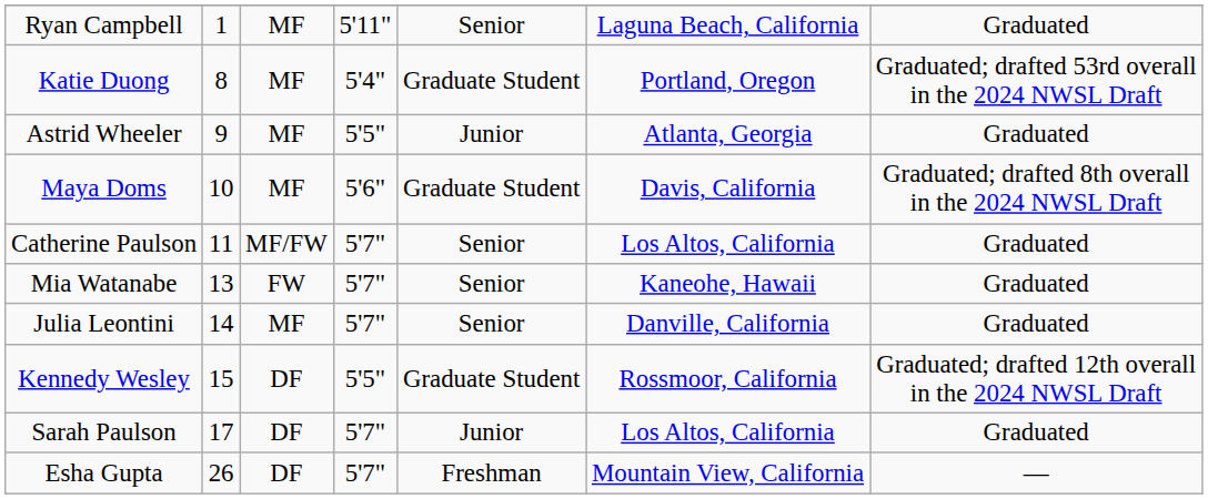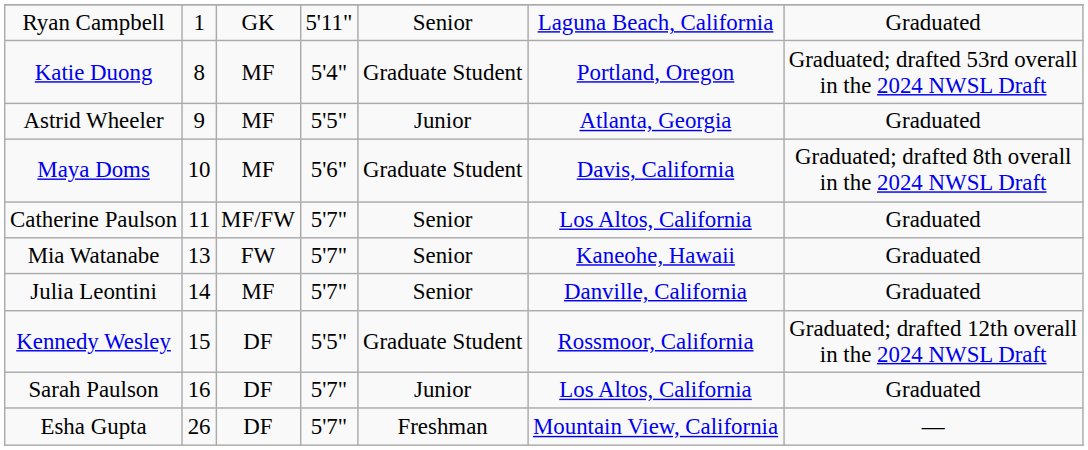 <table class="wikitable sortable" style="text-align:center;" border="1">
 <tr align=center>
 </tr>
 <tr>
 <td>Ryan Campbell</td>
 <td>1</td>
-<td>MF</td>
+<td>GK</td>
 <td>5'11"</td>
 <td>Senior</td>
 <td><a href='#'>Laguna Beach, California</a></td>
 <td>Graduated</td>
 </tr>
 <tr>
 <td><a href='#'>Katie Duong</a></td>
 <td>8</td>
 <td>MF</td>
 <td>5'4"</td>
 <td>Graduate Student</td>
 <td><a href='#'>Portland, Oregon</a></td>
 <td>Graduated; drafted 53rd overall<br>in the <a href='#'>2024 NWSL Draft</a></td>
 </tr>
 <tr>
 <td>Astrid Wheeler</td>
 <td>9</td>
 <td>MF</td>
 <td>5'5"</td>
 <td> Junior</td>
 <td><a href='#'>Atlanta, Georgia</a></td>
 <td>Graduated</td>
 </tr>
 <tr>
 <td><a href='#'>Maya Doms</a></td>
 <td>10</td>
 <td>MF</td>
 <td>5'6"</td>
 <td>Graduate Student</td>
 <td><a href='#'>Davis, California</a></td>
 <td>Graduated; drafted 8th overall<br>in the <a href='#'>2024 NWSL Draft</a></td>
 </tr>
 <tr>
 <td>Catherine Paulson</td>
 <td>11</td>
 <td>MF/FW</td>
 <td>5'7"</td>
 <td>Senior</td>
 <td><a href='#'>Los Altos, California</a></td>
 <td>Graduated</td>
 </tr>
 <tr>
 <td>Mia Watanabe</td>
 <td>13</td>
 <td>FW</td>
 <td>5'7"</td>
 <td>Senior</td>
 <td><a href='#'>Kaneohe, Hawaii</a></td>
 <td>Graduated</td>
 </tr>
 <tr>
 <td>Julia Leontini</td>
 <td>14</td>
 <td>MF</td>
 <td>5'7"</td>
 <td>Senior</td>
 <td><a href='#'>Danville, California</a></td>
 <td>Graduated</td>
 </tr>
 <tr>
 <td><a href='#'>Kennedy Wesley</a></td>
 <td>15</td>
 <td>DF</td>
 <td>5'5"</td>
 <td>Graduate Student</td>
 <td><a href='#'>Rossmoor, California</a></td>
 <td>Graduated; drafted 12th overall<br>in the <a href='#'>2024 NWSL Draft</a></td>
 </tr>
 <tr>
 <td>Sarah Paulson</td>
-<td>17</td>
+<td>16</td>
 <td>DF</td>
 <td>5'7"</td>
 <td> Junior</td>
 <td><a href='#'>Los Altos, California</a></td>
 <td>Graduated</td>
 </tr>
 <tr>
 <td>Esha Gupta</td>
 <td>26</td>
 <td>DF</td>
 <td>5'7"</td>
 <td> Freshman</td>
 <td><a href='#'>Mountain View, California</a></td>
 <td>—</td>
 </tr>
 </table>
